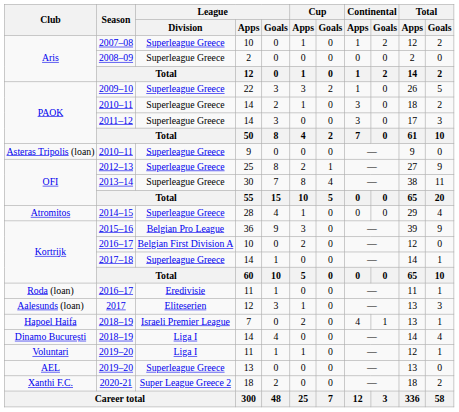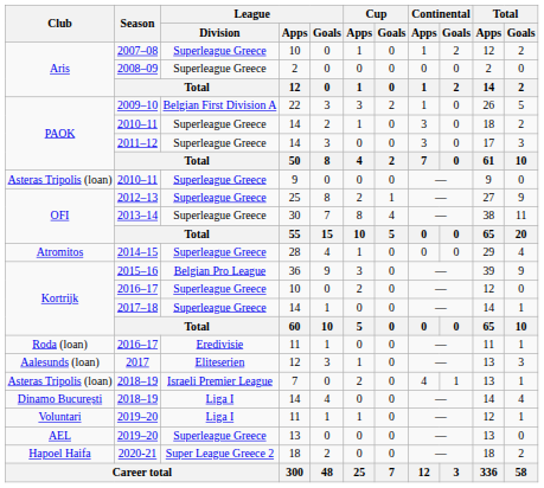 <table class="wikitable" style="text-align:center">
 <tr>
 <th rowspan="2">Club</th>
 <th rowspan="2">Season</th>
 <th colspan="3">League</th>
 <th colspan="2">Cup</th>
 <th colspan="2">Continental</th>
 <th colspan="2">Total</th>
 </tr>
 <tr>
 <th>Division</th>
 <th>Apps</th>
 <th>Goals</th>
 <th>Apps</th>
 <th>Goals</th>
 <th>Apps</th>
 <th>Goals</th>
 <th>Apps</th>
 <th>Goals</th>
 </tr>
 <tr>
 <td rowspan="3"><a href='#'>Aris</a></td>
 <td><a href='#'>2007–08</a></td>
 <td><a href='#'>Superleague Greece</a></td>
 <td>10</td>
 <td>0</td>
 <td>1</td>
 <td>0</td>
 <td>1</td>
 <td>2</td>
 <td>12</td>
 <td>2</td>
 </tr>
 <tr>
 <td><a href='#'>2008–09</a></td>
 <td>Superleague Greece</td>
 <td>2</td>
 <td>0</td>
 <td>0</td>
 <td>0</td>
 <td>0</td>
 <td>0</td>
 <td>2</td>
 <td>0</td>
 </tr>
 <tr>
 <th colspan="2">Total</th>
 <th>12</th>
 <th>0</th>
 <th>1</th>
 <th>0</th>
 <th>1</th>
 <th>2</th>
 <th>14</th>
 <th>2</th>
 </tr>
 <tr>
 <td rowspan="4"><a href='#'>PAOK</a></td>
 <td><a href='#'>2009–10</a></td>
-<td><a href='#'>Superleague Greece</a></td>
+<td><a href='#'>Belgian First Division A</a></td>
 <td>22</td>
 <td>3</td>
 <td>3</td>
 <td>2</td>
 <td>1</td>
 <td>0</td>
 <td>26</td>
 <td>5</td>
 </tr>
 <tr>
 <td><a href='#'>2010–11</a></td>
 <td>Superleague Greece</td>
 <td>14</td>
 <td>2</td>
 <td>1</td>
 <td>0</td>
 <td>3</td>
 <td>0</td>
 <td>18</td>
 <td>2</td>
 </tr>
 <tr>
 <td><a href='#'>2011–12</a></td>
 <td>Superleague Greece</td>
 <td>14</td>
 <td>3</td>
 <td>0</td>
 <td>0</td>
 <td>3</td>
 <td>0</td>
 <td>17</td>
 <td>3</td>
 </tr>
 <tr>
 <th colspan="2">Total</th>
 <th>50</th>
 <th>8</th>
 <th>4</th>
 <th>2</th>
 <th>7</th>
 <th>0</th>
 <th>61</th>
 <th>10</th>
 </tr>
 <tr>
 <td><a href='#'>Asteras Tripolis</a> (loan)</td>
 <td><a href='#'>2010–11</a></td>
 <td><a href='#'>Superleague Greece</a></td>
 <td>9</td>
 <td>0</td>
 <td>0</td>
 <td>0</td>
 <td colspan="2">—</td>
 <td>9</td>
 <td>0</td>
 </tr>
 <tr>
 <td rowspan="3"><a href='#'>OFI</a></td>
 <td><a href='#'>2012–13</a></td>
 <td><a href='#'>Superleague Greece</a></td>
 <td>25</td>
 <td>8</td>
 <td>2</td>
 <td>1</td>
 <td colspan="2">—</td>
 <td>27</td>
 <td>9</td>
 </tr>
 <tr>
 <td><a href='#'>2013–14</a></td>
 <td>Superleague Greece</td>
 <td>30</td>
 <td>7</td>
 <td>8</td>
 <td>4</td>
 <td colspan="2">—</td>
 <td>38</td>
 <td>11</td>
 </tr>
 <tr>
 <th colspan="2">Total</th>
 <th>55</th>
 <th>15</th>
 <th>10</th>
 <th>5</th>
 <th>0</th>
 <th>0</th>
 <th>65</th>
 <th>20</th>
 </tr>
 <tr>
 <td><a href='#'>Atromitos</a></td>
 <td><a href='#'>2014–15</a></td>
 <td><a href='#'>Superleague Greece</a></td>
 <td>28</td>
 <td>4</td>
 <td>1</td>
 <td>0</td>
 <td>0</td>
 <td>0</td>
 <td>29</td>
 <td>4</td>
 </tr>
 <tr>
 <td rowspan="4"><a href='#'>Kortrijk</a></td>
 <td><a href='#'>2015–16</a></td>
 <td><a href='#'>Belgian Pro League</a></td>
 <td>36</td>
 <td>9</td>
 <td>3</td>
 <td>0</td>
 <td colspan="2">—</td>
 <td>39</td>
 <td>9</td>
 </tr>
 <tr>
 <td><a href='#'>2016–17</a></td>
-<td><a href='#'>Belgian First Division A</a></td>
+<td><a href='#'>Superleague Greece</a></td>
 <td>10</td>
 <td>0</td>
 <td>2</td>
 <td>0</td>
 <td colspan="2">—</td>
 <td>12</td>
 <td>0</td>
 </tr>
 <tr>
 <td><a href='#'>2017–18</a></td>
 <td><a href='#'>Superleague Greece</a></td>
 <td>14</td>
 <td>1</td>
 <td>0</td>
 <td>0</td>
 <td colspan="2">—</td>
 <td>14</td>
 <td>1</td>
 </tr>
 <tr>
 <th colspan="2">Total</th>
 <th>60</th>
 <th>10</th>
 <th>5</th>
 <th>0</th>
 <th>0</th>
 <th>0</th>
 <th>65</th>
 <th>10</th>
 </tr>
 <tr>
 <td><a href='#'>Roda</a> (loan)</td>
 <td><a href='#'>2016–17</a></td>
 <td><a href='#'>Eredivisie</a></td>
 <td>11</td>
 <td>1</td>
 <td>0</td>
 <td>0</td>
 <td colspan="2">—</td>
 <td>11</td>
 <td>1</td>
 </tr>
 <tr>
 <td><a href='#'>Aalesunds</a> (loan)</td>
 <td><a href='#'>2017</a></td>
 <td><a href='#'>Eliteserien</a></td>
 <td>12</td>
 <td>3</td>
 <td>1</td>
 <td>0</td>
 <td colspan="2">—</td>
 <td>13</td>
 <td>3</td>
 </tr>
 <tr>
-<td><a href='#'>Hapoel Haifa</a></td>
+<td><a href='#'>Asteras Tripolis</a> (loan)</td>
 <td><a href='#'>2018–19</a></td>
 <td><a href='#'>Israeli Premier League</a></td>
 <td>7</td>
 <td>0</td>
 <td>2</td>
 <td>0</td>
 <td>4</td>
 <td>1</td>
 <td>13</td>
 <td>1</td>
 </tr>
 <tr>
 <td><a href='#'>Dinamo București</a></td>
 <td><a href='#'>2018–19</a></td>
 <td><a href='#'>Liga I</a></td>
 <td>14</td>
 <td>4</td>
 <td>0</td>
 <td>0</td>
 <td colspan="2">—</td>
 <td>14</td>
 <td>4</td>
 </tr>
 <tr>
 <td><a href='#'>Voluntari</a></td>
 <td><a href='#'>2019–20</a></td>
 <td><a href='#'>Liga I</a></td>
 <td>11</td>
 <td>1</td>
 <td>1</td>
 <td>0</td>
 <td colspan="2">—</td>
 <td>12</td>
 <td>1</td>
 </tr>
 <tr>
 <td><a href='#'>AEL</a></td>
 <td><a href='#'>2019–20</a></td>
 <td><a href='#'>Superleague Greece</a></td>
 <td>13</td>
 <td>0</td>
 <td>0</td>
 <td>0</td>
 <td colspan="2">—</td>
 <td>13</td>
 <td>0</td>
 </tr>
 <tr>
-<td><a href='#'>Xanthi F.C.</a></td>
+<td><a href='#'>Hapoel Haifa</a></td>
 <td><a href='#'>2020-21</a></td>
 <td><a href='#'>Super League Greece 2</a></td>
 <td>18</td>
 <td>2</td>
 <td>0</td>
 <td>0</td>
 <td colspan="2">—</td>
 <td>18</td>
 <td>2</td>
 </tr>
 <tr>
 <th colspan="3">Career total</th>
 <th>300</th>
 <th>48</th>
 <th>25</th>
 <th>7</th>
 <th>12</th>
 <th>3</th>
 <th>336</th>
 <th>58</th>
 </tr>
 </table>
